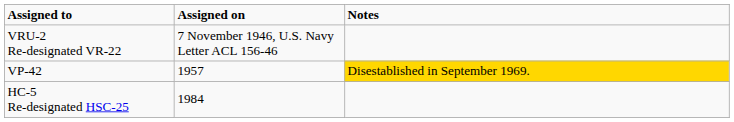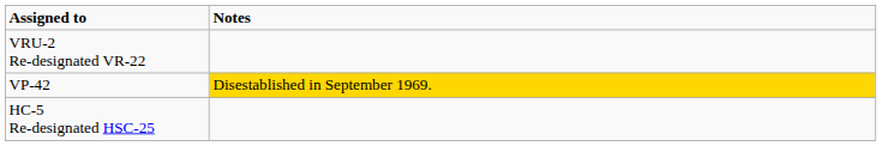 <table class="wikitable" style="width: 70%;">
 <tr>
 <td style="width: 200px;"><strong>Assigned to</strong></td>
-<td style="width: 200px;"><strong>Assigned on</strong></td>
 <td><strong>Notes</strong></td>
 </tr>
 <tr>
 <td>VRU-2<br>Re-designated VR-22</td>
-<td>7 November 1946, U.S. Navy Letter ACL 156-46</td>
 <td></td>
 </tr>
 <tr>
 <td>VP-42</td>
-<td>1957</td>
 <td style="background: gold;">Disestablished in September 1969.</td>
 </tr>
 <tr>
 <td>HC-5<br>Re-designated <a href='#'>HSC-25</a></td>
-<td>1984</td>
 <td></td>
 </tr>
 </table>
